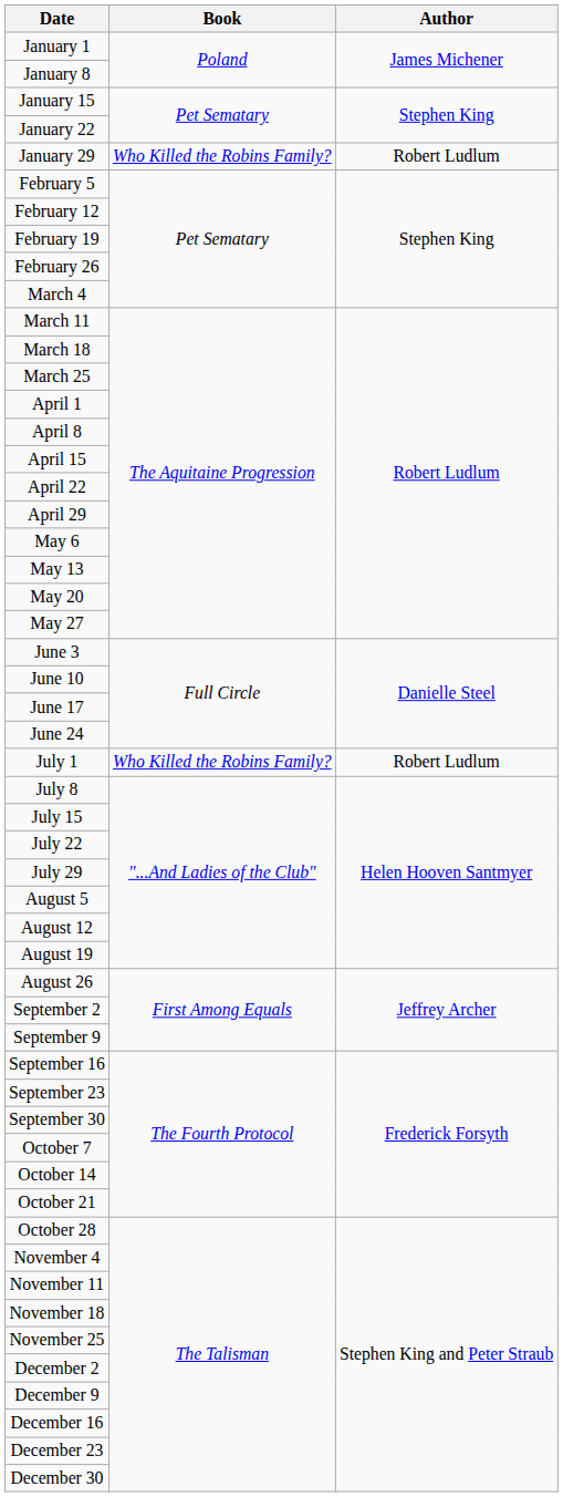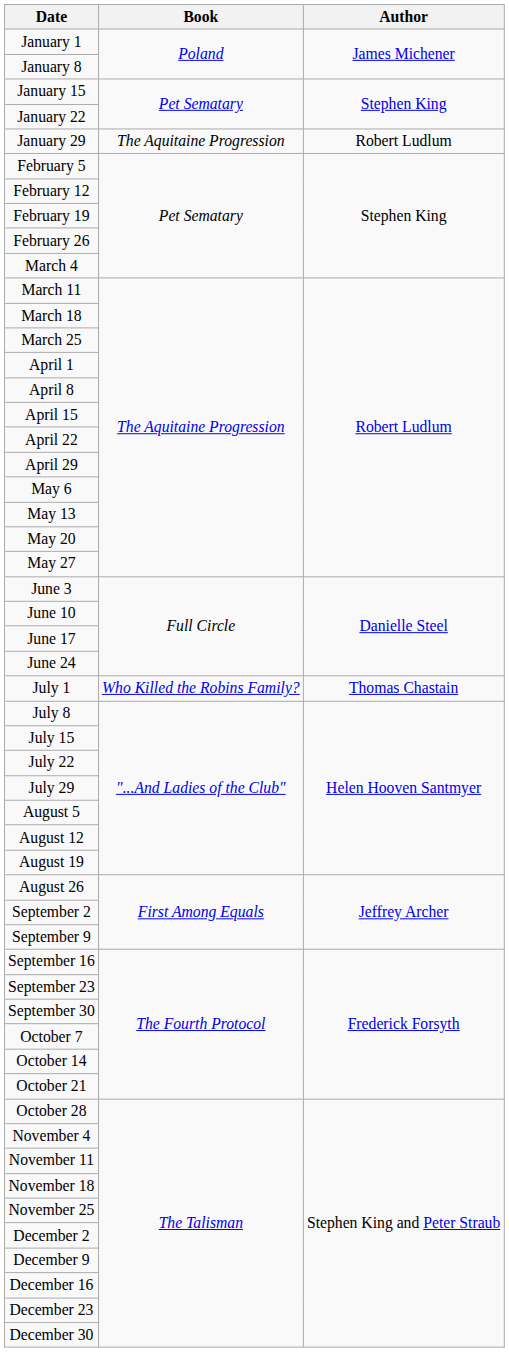 <table class="wikitable sortable" style="text-align: center">
 <tr>
 <th>Date</th>
 <th>Book</th>
 <th>Author</th>
 </tr>
 <tr>
 <td>January 1</td>
 <td rowspan=2><em><a href='#'>Poland</a></em></td>
 <td rowspan=2><a href='#'>James Michener</a></td>
 </tr>
 <tr>
 <td>January 8</td>
 </tr>
 <tr>
 <td>January 15</td>
 <td rowspan=2><em><a href='#'>Pet Sematary</a></em></td>
 <td rowspan=2><a href='#'>Stephen King</a></td>
 </tr>
 <tr>
 <td>January 22</td>
 </tr>
 <tr>
 <td>January 29</td>
-<td><em><a href='#'>Who Killed the Robins Family?</a></em></td>
+<td><em>The Aquitaine Progression</em></td>
 <td>Robert Ludlum</td>
 </tr>
 <tr>
 <td>February 5</td>
 <td rowspan=5><em>Pet Sematary</em></td>
 <td rowspan=5>Stephen King</td>
 </tr>
 <tr>
 <td>February 12</td>
 </tr>
 <tr>
 <td>February 19</td>
 </tr>
 <tr>
 <td>February 26</td>
 </tr>
 <tr>
 <td>March 4</td>
 </tr>
 <tr>
 <td>March 11</td>
 <td rowspan=12><em><a href='#'>The Aquitaine Progression</a></em></td>
 <td rowspan=12><a href='#'>Robert Ludlum</a></td>
 </tr>
 <tr>
 <td>March 18</td>
 </tr>
 <tr>
 <td>March 25</td>
 </tr>
 <tr>
 <td>April 1</td>
 </tr>
 <tr>
 <td>April 8</td>
 </tr>
 <tr>
 <td>April 15</td>
 </tr>
 <tr>
 <td>April 22</td>
 </tr>
 <tr>
 <td>April 29</td>
 </tr>
 <tr>
 <td>May 6</td>
 </tr>
 <tr>
 <td>May 13</td>
 </tr>
 <tr>
 <td>May 20</td>
 </tr>
 <tr>
 <td>May 27</td>
 </tr>
 <tr>
 <td>June 3</td>
 <td rowspan=4><em>Full Circle</em></td>
 <td rowspan=4><a href='#'>Danielle Steel</a></td>
 </tr>
 <tr>
 <td>June 10</td>
 </tr>
 <tr>
 <td>June 17</td>
 </tr>
 <tr>
 <td>June 24</td>
 </tr>
 <tr>
 <td>July 1</td>
 <td><em><a href='#'>Who Killed the Robins Family?</a></em></td>
-<td>Robert Ludlum</td>
+<td><a href='#'>Thomas Chastain</a></td>
 </tr>
 <tr>
 <td>July 8</td>
 <td rowspan=7><em><a href='#'>"...And Ladies of the Club"</a></em></td>
 <td rowspan=7><a href='#'>Helen Hooven Santmyer</a></td>
 </tr>
 <tr>
 <td>July 15</td>
 </tr>
 <tr>
 <td>July 22</td>
 </tr>
 <tr>
 <td>July 29</td>
 </tr>
 <tr>
 <td>August 5</td>
 </tr>
 <tr>
 <td>August 12</td>
 </tr>
 <tr>
 <td>August 19</td>
 </tr>
 <tr>
 <td>August 26</td>
 <td rowspan=3><em><a href='#'>First Among Equals</a></em></td>
 <td rowspan=3><a href='#'>Jeffrey Archer</a></td>
 </tr>
 <tr>
 <td>September 2</td>
 </tr>
 <tr>
 <td>September 9</td>
 </tr>
 <tr>
 <td>September 16</td>
 <td rowspan=6><em><a href='#'>The Fourth Protocol</a></em></td>
 <td rowspan=6><a href='#'>Frederick Forsyth</a></td>
 </tr>
 <tr>
 <td>September 23</td>
 </tr>
 <tr>
 <td>September 30</td>
 </tr>
 <tr>
 <td>October 7</td>
 </tr>
 <tr>
 <td>October 14</td>
 </tr>
 <tr>
 <td>October 21</td>
 </tr>
 <tr>
 <td>October 28</td>
 <td rowspan=10><em><a href='#'>The Talisman</a></em></td>
 <td rowspan=10>Stephen King and <a href='#'>Peter Straub</a></td>
 </tr>
 <tr>
 <td>November 4</td>
 </tr>
 <tr>
 <td>November 11</td>
 </tr>
 <tr>
 <td>November 18</td>
 </tr>
 <tr>
 <td>November 25</td>
 </tr>
 <tr>
 <td>December 2</td>
 </tr>
 <tr>
 <td>December 9</td>
 </tr>
 <tr>
 <td>December 16</td>
 </tr>
 <tr>
 <td>December 23</td>
 </tr>
 <tr>
 <td>December 30</td>
 </tr>
 </table>
